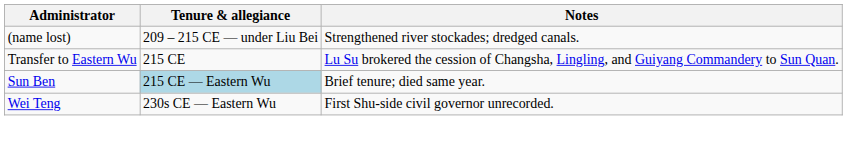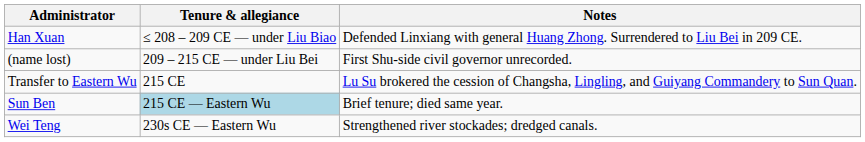 <table class="wikitable">
 <tr>
 <th>Administrator</th>
 <th>Tenure & allegiance</th>
 <th>Notes</th>
 </tr>
 <tr>
+<td><a href='#'>Han Xuan</a></td>
+<td>≤ 208 – 209 CE — under <a href='#'>Liu Biao</a></td>
+<td>Defended Linxiang with general <a href='#'>Huang Zhong</a>.  Surrendered to <a href='#'>Liu Bei</a> in 209 CE.</td>
+</tr>
+<tr>
 <td>(name lost)</td>
 <td>209 – 215 CE — under Liu Bei</td>
-<td>Strengthened river stockades; dredged canals.</td>
+<td>First Shu-side civil governor unrecorded.</td>
 </tr>
 <tr>
 <td>Transfer to <a href='#'>Eastern Wu</a></td>
 <td>215 CE</td>
 <td><a href='#'>Lu Su</a> brokered the cession of Changsha, <a href='#'>Lingling</a>, and <a href='#'>Guiyang Commandery</a> to <a href='#'>Sun Quan</a>.</td>
 </tr>
 <tr>
 <td><a href='#'>Sun Ben</a></td>
 <td style="background: lightblue;">215 CE — Eastern Wu</td>
 <td>Brief tenure; died same year.</td>
 </tr>
 <tr>
 <td><a href='#'>Wei Teng</a></td>
 <td>230s CE — Eastern Wu</td>
-<td>First Shu-side civil governor unrecorded.</td>
+<td>Strengthened river stockades; dredged canals.</td>
 </tr>
 </table>
